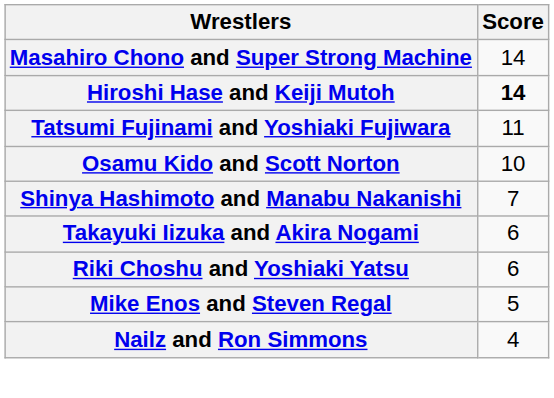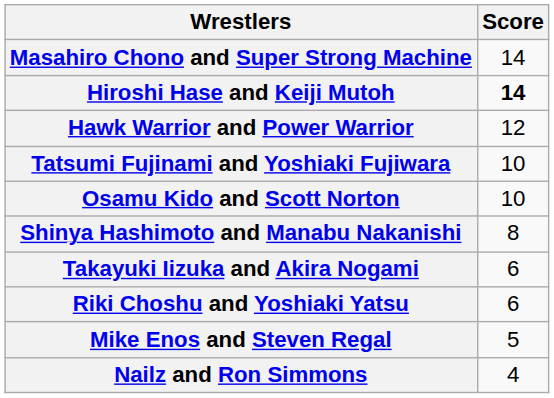 <table class="wikitable" style="margin: 1em auto 1em auto;text-align:center">
 <tr>
 <th>Wrestlers</th>
 <th>Score</th>
 </tr>
 <tr>
 <th><a href='#'>Masahiro Chono</a> and <a href='#'>Super Strong Machine</a></th>
 <td>14</td>
 </tr>
 <tr>
 <th><a href='#'>Hiroshi Hase</a> and <a href='#'>Keiji Mutoh</a></th>
 <td><strong>14</strong></td>
 </tr>
 <tr>
+<th><a href='#'>Hawk Warrior</a> and <a href='#'>Power Warrior</a></th>
+<td>12</td>
+</tr>
+<tr>
 <th><a href='#'>Tatsumi Fujinami</a> and <a href='#'>Yoshiaki Fujiwara</a></th>
-<td>11</td>
+<td>10</td>
 </tr>
 <tr>
 <th><a href='#'>Osamu Kido</a> and <a href='#'>Scott Norton</a></th>
 <td>10</td>
 </tr>
 <tr>
 <th><a href='#'>Shinya Hashimoto</a> and <a href='#'>Manabu Nakanishi</a></th>
-<td>7</td>
+<td>8</td>
 </tr>
 <tr>
 <th><a href='#'>Takayuki Iizuka</a> and <a href='#'>Akira Nogami</a></th>
 <td>6</td>
 </tr>
 <tr>
 <th><a href='#'>Riki Choshu</a> and <a href='#'>Yoshiaki Yatsu</a></th>
 <td>6</td>
 </tr>
 <tr>
 <th><a href='#'>Mike Enos</a> and <a href='#'>Steven Regal</a></th>
 <td>5</td>
 </tr>
 <tr>
 <th><a href='#'>Nailz</a> and <a href='#'>Ron Simmons</a></th>
 <td>4</td>
 </tr>
 </table>
